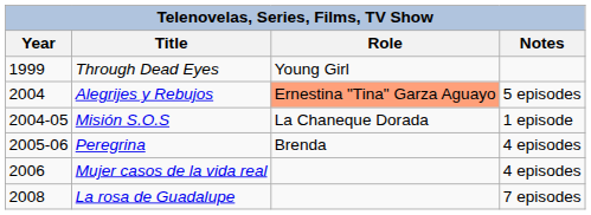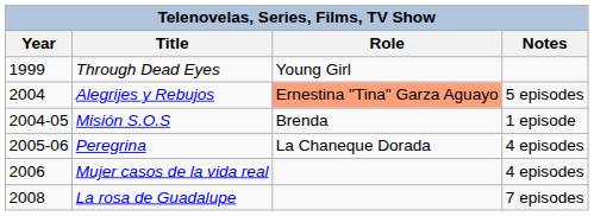 <table class="wikitable">
 <tr>
 <th colspan="5" style="background:LightSteelBlue;">Telenovelas, Series, Films, TV Show</th>
 </tr>
 <tr>
 <th>Year</th>
 <th>Title</th>
 <th>Role</th>
 <th>Notes</th>
 </tr>
 <tr>
 <td>1999</td>
 <td><em>Through Dead Eyes</em></td>
 <td>Young Girl</td>
 <td></td>
 </tr>
 <tr>
 <td>2004</td>
 <td><em><a href='#'>Alegrijes y Rebujos</a></em></td>
 <td style="background: lightsalmon;">Ernestina "Tina" Garza Aguayo</td>
 <td>5 episodes</td>
 </tr>
 <tr>
 <td>2004-05</td>
 <td><em><a href='#'>Misión S.O.S</a></em></td>
-<td>La Chaneque Dorada</td>
+<td>Brenda</td>
 <td>1 episode</td>
 </tr>
 <tr>
 <td>2005-06</td>
 <td><em><a href='#'>Peregrina</a></em></td>
-<td>Brenda</td>
+<td>La Chaneque Dorada</td>
 <td>4 episodes</td>
 </tr>
 <tr>
 <td>2006</td>
 <td><em><a href='#'>Mujer casos de la vida real</a></em></td>
 <td></td>
 <td>4 episodes</td>
 </tr>
 <tr>
 <td>2008</td>
 <td><em><a href='#'>La rosa de Guadalupe</a></em> </td>
 <td></td>
 <td>7 episodes</td>
 </tr>
 </table>
